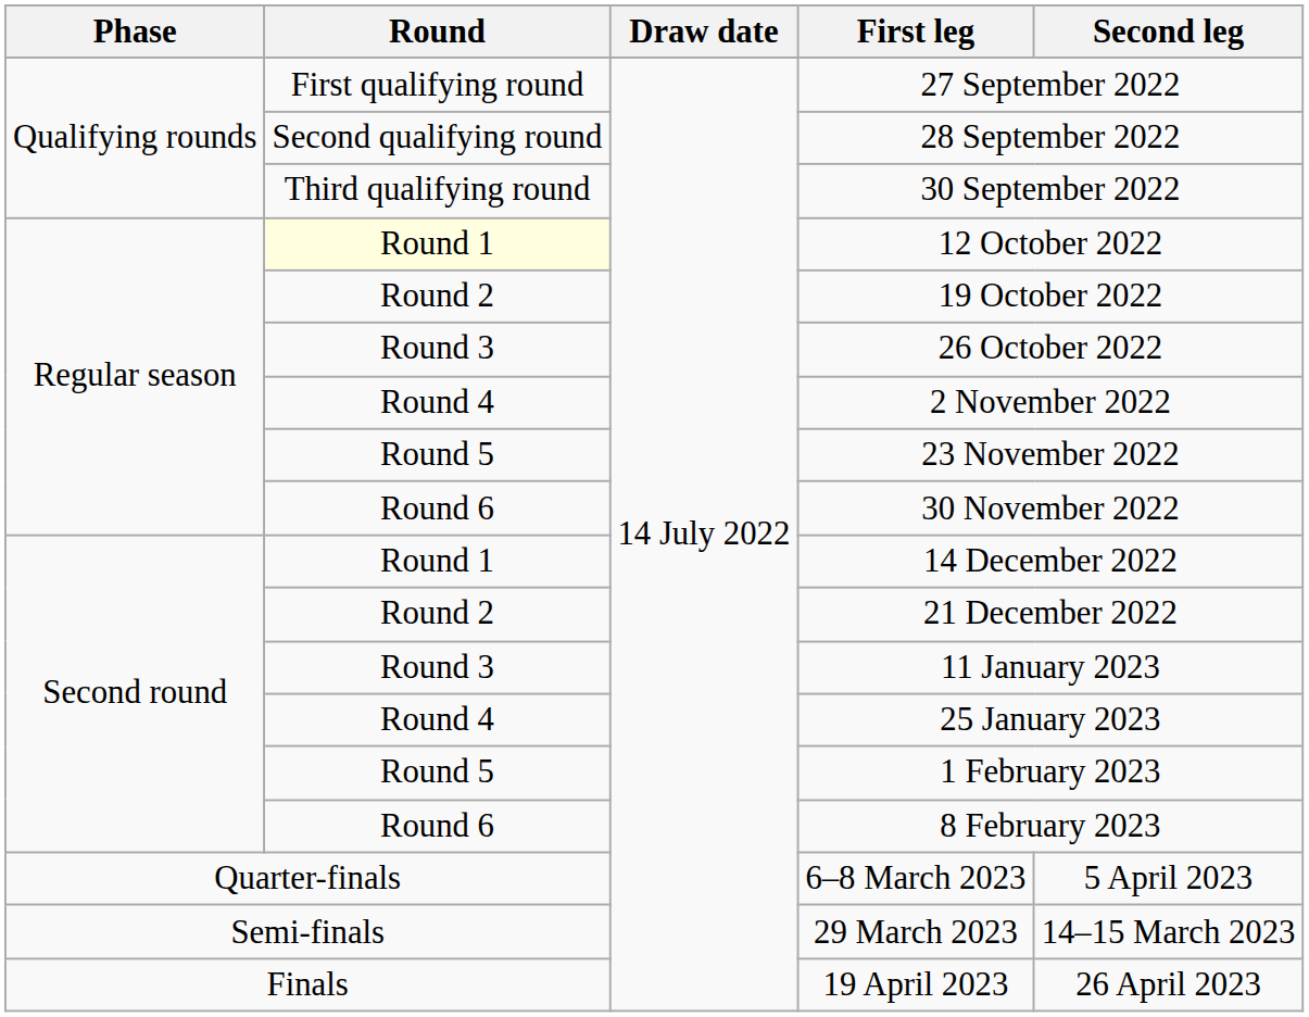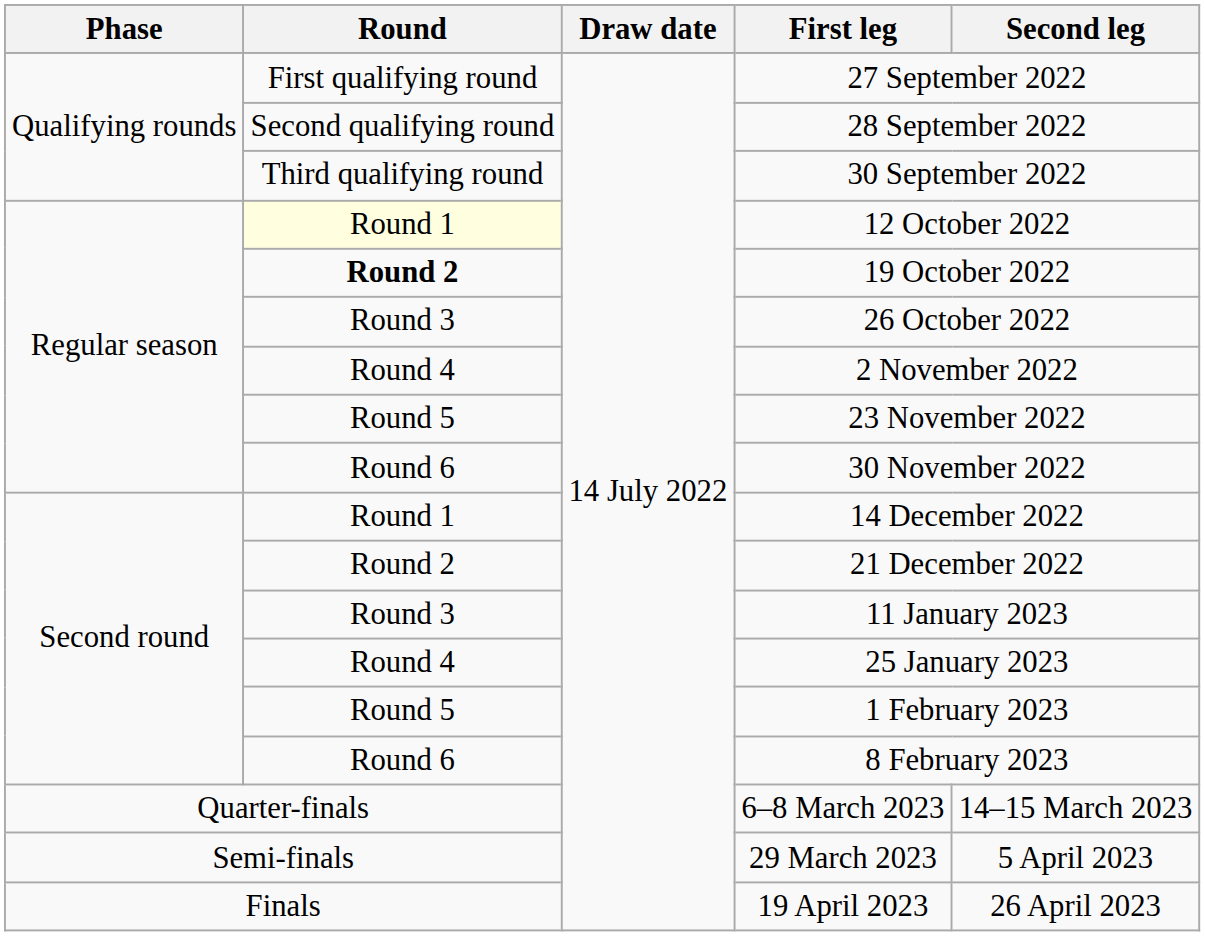 <table class="wikitable" style="text-align:center">
 <tr>
 <th>Phase</th>
 <th>Round</th>
 <th>Draw date</th>
 <th>First leg</th>
 <th>Second leg</th>
 </tr>
 <tr>
 <td rowspan="3">Qualifying rounds</td>
 <td>First qualifying round</td>
 <td rowspan="18">14 July 2022</td>
 <td colspan="2">27 September 2022</td>
 </tr>
 <tr>
 <td>Second qualifying round</td>
 <td colspan="2">28 September 2022</td>
 </tr>
 <tr>
 <td>Third qualifying round</td>
 <td colspan="2">30 September 2022</td>
 </tr>
 <tr>
 <td rowspan="6">Regular season</td>
 <td style="background: lightyellow;">Round 1</td>
 <td colspan="2">12 October 2022</td>
 </tr>
 <tr>
-<td>Round 2</td>
+<td><strong>Round 2</strong></td>
 <td colspan="2">19 October 2022</td>
 </tr>
 <tr>
 <td>Round 3</td>
 <td colspan="2">26 October 2022</td>
 </tr>
 <tr>
 <td>Round 4</td>
 <td colspan="2">2 November 2022</td>
 </tr>
 <tr>
 <td>Round 5</td>
 <td colspan="2">23 November 2022</td>
 </tr>
 <tr>
 <td>Round 6</td>
 <td colspan="2">30 November 2022</td>
 </tr>
 <tr>
 <td rowspan="6">Second round</td>
 <td>Round 1</td>
 <td colspan="2">14 December 2022</td>
 </tr>
 <tr>
 <td>Round 2</td>
 <td colspan="2">21 December 2022</td>
 </tr>
 <tr>
 <td>Round 3</td>
 <td colspan="2">11 January 2023</td>
 </tr>
 <tr>
 <td>Round 4</td>
 <td colspan="2">25 January 2023</td>
 </tr>
 <tr>
 <td>Round 5</td>
 <td colspan="2">1 February 2023</td>
 </tr>
 <tr>
 <td>Round 6</td>
 <td colspan="2">8 February 2023</td>
 </tr>
 <tr>
 <td colspan="2">Quarter-finals</td>
 <td>6–8 March 2023</td>
-<td>5 April 2023</td>
+<td>14–15 March 2023</td>
 </tr>
 <tr>
 <td colspan="2">Semi-finals</td>
 <td>29 March 2023</td>
-<td>14–15 March 2023</td>
+<td>5 April 2023</td>
 </tr>
 <tr>
 <td colspan="2">Finals</td>
 <td>19 April 2023</td>
 <td>26 April 2023</td>
 </tr>
 </table>
